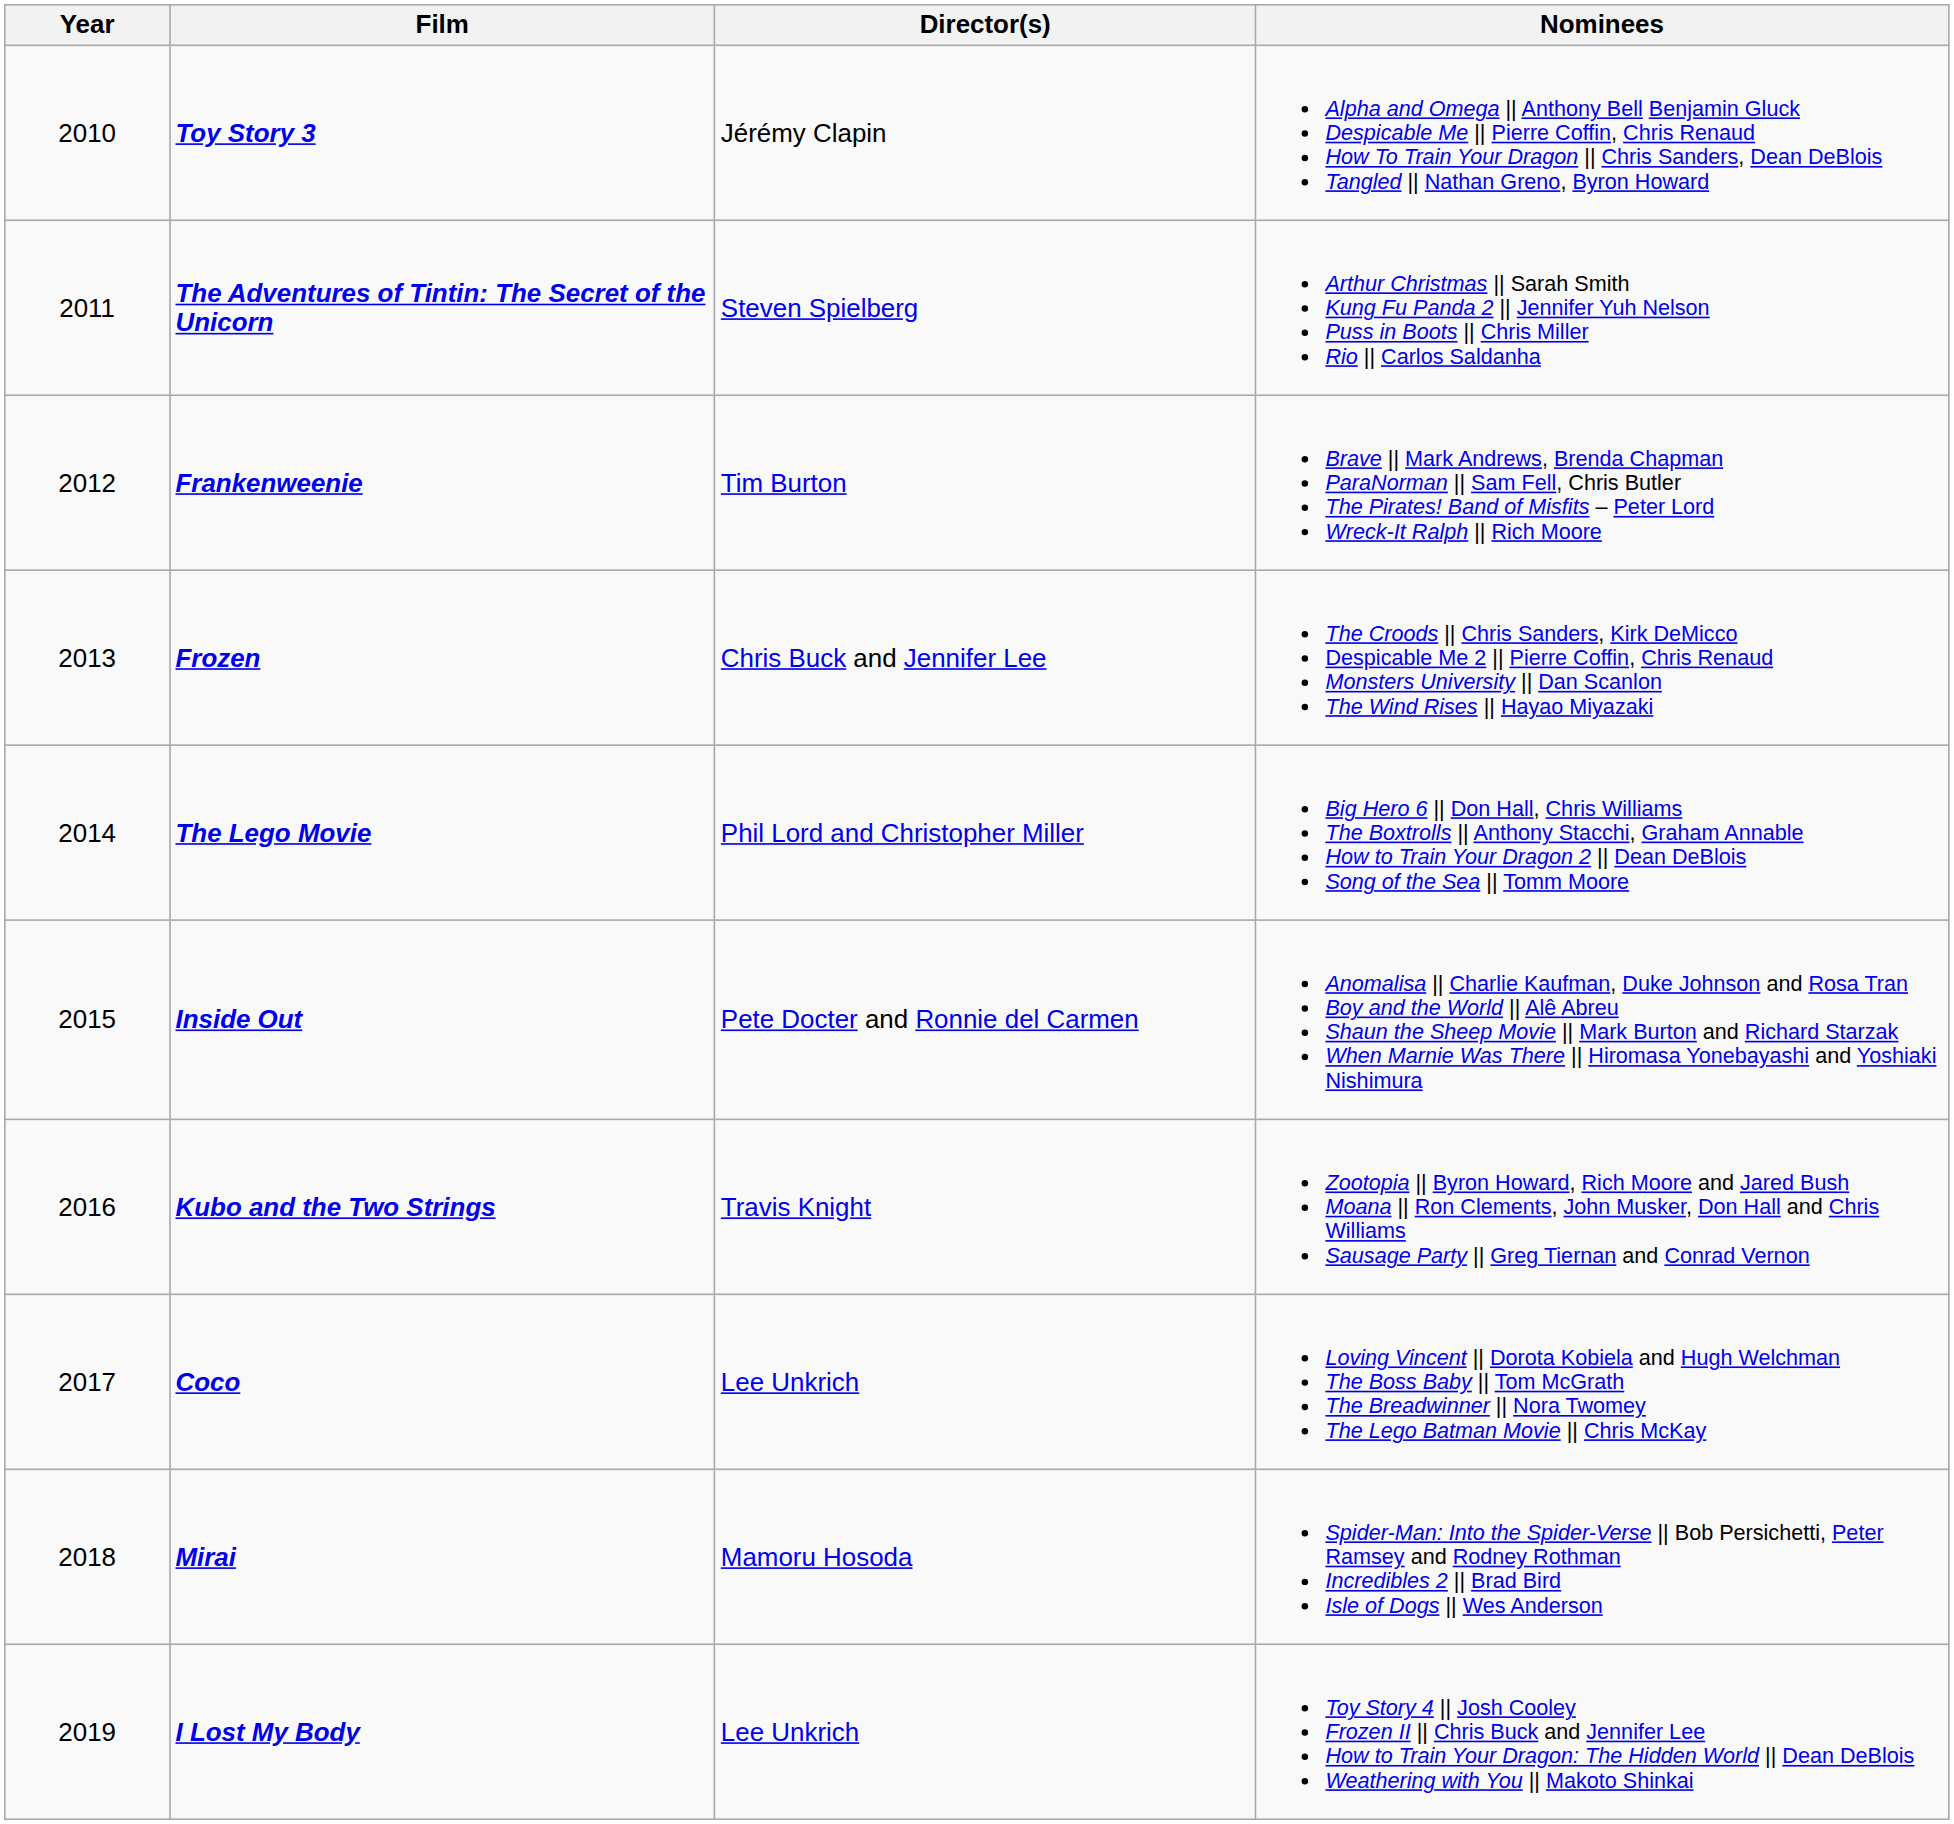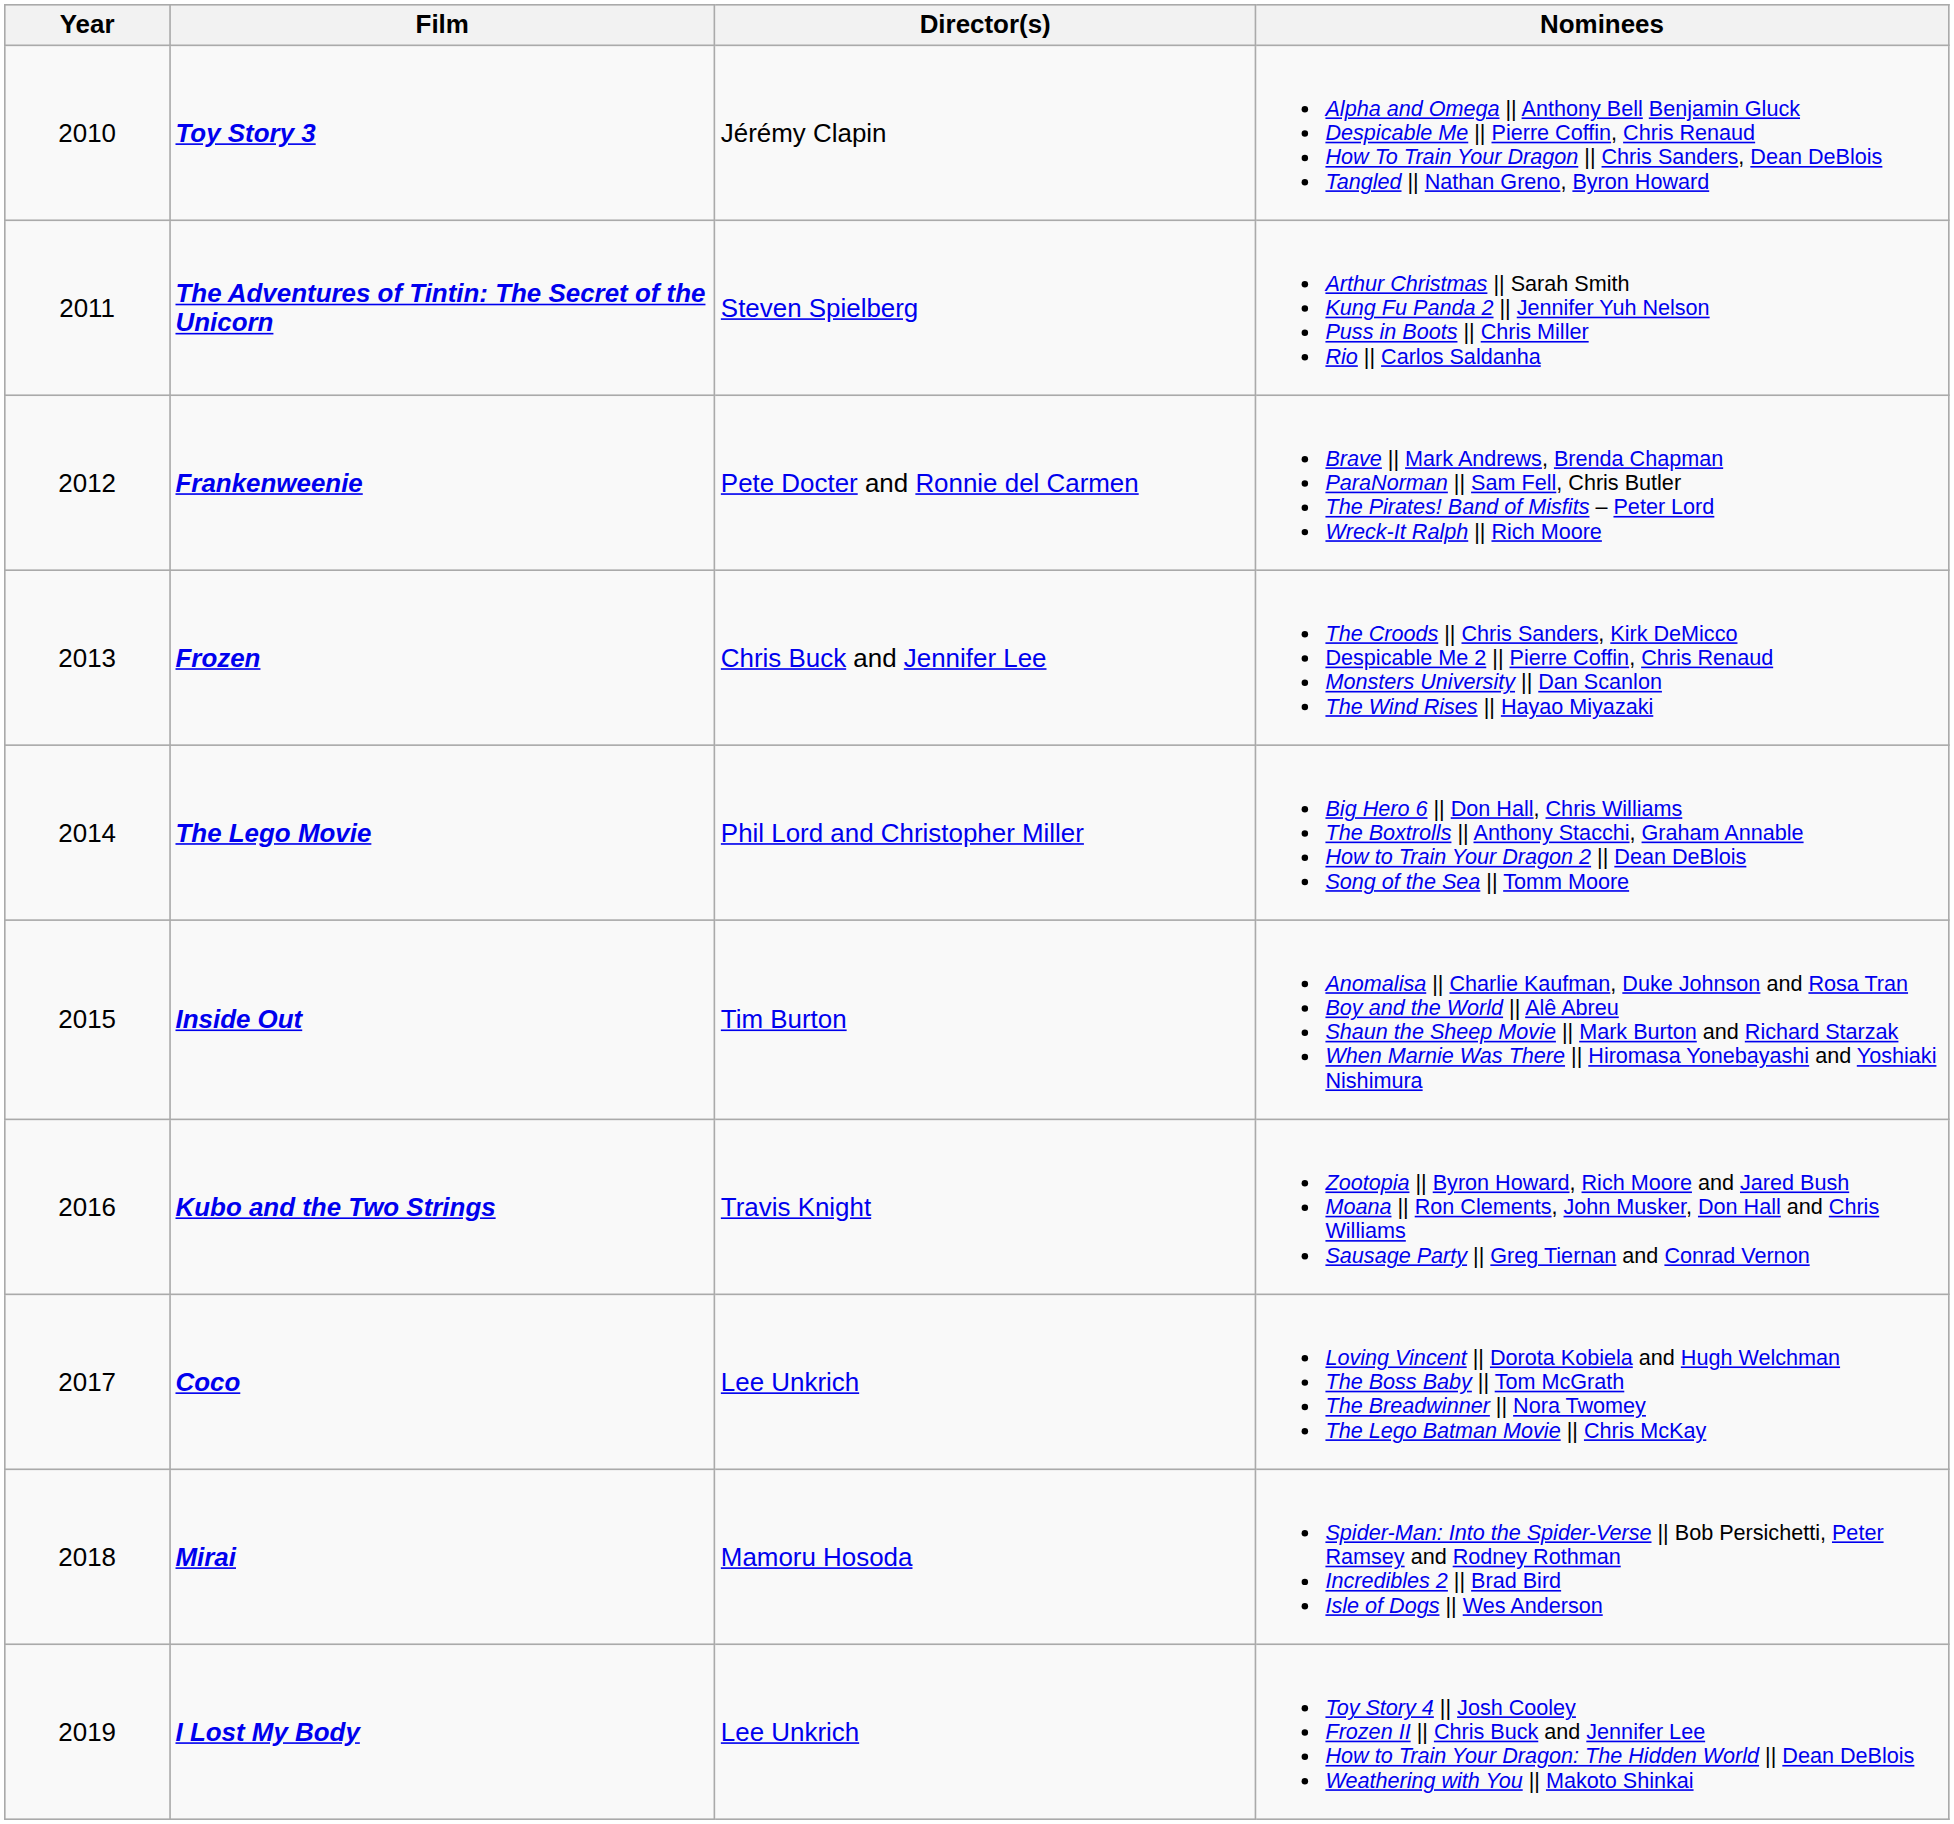 <table class="wikitable" width="95%" cellpadding="5">
 <tr>
 <th width="100"><strong>Year</strong></th>
 <th width="350"><strong>Film</strong></th>
 <th width="350"><strong>Director(s)</strong></th>
 <th width="450"><strong>Nominees</strong></th>
 </tr>
 <tr>
 <td align="center">2010</td>
 <td><strong><em><a href='#'>Toy Story 3</a></em></strong></td>
 <td>Jérémy Clapin</td>
 <td style="font-size:smaller"><br><ul><li><em><a href='#'>Alpha and Omega</a></em> || <a href='#'>Anthony Bell</a> <a href='#'>Benjamin Gluck</a></li><li><em><a href='#'>Despicable Me</a></em> || <a href='#'>Pierre Coffin</a>, <a href='#'>Chris Renaud</a></li><li><em><a href='#'>How To Train Your Dragon</a></em> || <a href='#'>Chris Sanders</a>, <a href='#'>Dean DeBlois</a></li><li><em><a href='#'>Tangled</a></em> || <a href='#'>Nathan Greno</a>, <a href='#'>Byron Howard</a></li></ul></td>
 </tr>
 <tr>
 <td align="center">2011</td>
 <td><strong><em><a href='#'>The Adventures of Tintin: The Secret of the Unicorn</a></em></strong></td>
 <td><a href='#'>Steven Spielberg</a></td>
 <td style="font-size:smaller"><br><ul><li><em><a href='#'>Arthur Christmas</a></em> || Sarah Smith</li><li><em><a href='#'>Kung Fu Panda 2</a></em> || <a href='#'>Jennifer Yuh Nelson</a></li><li><em><a href='#'>Puss in Boots</a></em> || <a href='#'>Chris Miller</a></li><li><em><a href='#'>Rio</a></em> || <a href='#'>Carlos Saldanha</a></li></ul></td>
 </tr>
 <tr>
 <td align="center">2012</td>
 <td><strong><em><a href='#'>Frankenweenie</a></em></strong></td>
-<td><a href='#'>Tim Burton</a></td>
+<td><a href='#'>Pete Docter</a> and <a href='#'>Ronnie del Carmen</a></td>
 <td style="font-size:smaller"><br><ul><li><em><a href='#'>Brave</a></em> || <a href='#'>Mark Andrews</a>, <a href='#'>Brenda Chapman</a></li><li><em><a href='#'>ParaNorman</a></em> || <a href='#'>Sam Fell</a>, Chris Butler</li><li><em><a href='#'>The Pirates! Band of Misfits</a></em> – <a href='#'>Peter Lord</a></li><li><em><a href='#'>Wreck-It Ralph</a></em> || <a href='#'>Rich Moore</a></li></ul></td>
 </tr>
 <tr>
 <td align="center">2013</td>
 <td><strong><em><a href='#'>Frozen</a></em></strong></td>
 <td><a href='#'>Chris Buck</a> and <a href='#'>Jennifer Lee</a></td>
 <td style="font-size:smaller"><br><ul><li><em><a href='#'>The Croods</a></em> || <a href='#'>Chris Sanders</a>, <a href='#'>Kirk DeMicco</a></li><li><a href='#'>Despicable Me 2</a> || <a href='#'>Pierre Coffin</a>, <a href='#'>Chris Renaud</a></li><li><em><a href='#'>Monsters University</a></em> || <a href='#'>Dan Scanlon</a></li><li><em><a href='#'>The Wind Rises</a></em> || <a href='#'>Hayao Miyazaki</a></li></ul></td>
 </tr>
 <tr>
 <td align="center">2014</td>
 <td><strong><em><a href='#'>The Lego Movie</a></em></strong></td>
 <td><a href='#'>Phil Lord and Christopher Miller</a></td>
 <td style="font-size:smaller"><br><ul><li><em><a href='#'>Big Hero 6</a></em> || <a href='#'>Don Hall</a>, <a href='#'>Chris Williams</a></li><li><em><a href='#'>The Boxtrolls</a></em> || <a href='#'>Anthony Stacchi</a>, <a href='#'>Graham Annable</a></li><li><em><a href='#'>How to Train Your Dragon 2</a></em> || <a href='#'>Dean DeBlois</a></li><li><em><a href='#'>Song of the Sea</a></em> || <a href='#'>Tomm Moore</a></li></ul></td>
 </tr>
 <tr>
 <td align="center">2015</td>
 <td><strong><em><a href='#'>Inside Out</a></em></strong></td>
-<td><a href='#'>Pete Docter</a> and <a href='#'>Ronnie del Carmen</a></td>
+<td><a href='#'>Tim Burton</a></td>
 <td style="font-size:smaller"><br><ul><li><em><a href='#'>Anomalisa</a></em> || <a href='#'>Charlie Kaufman</a>, <a href='#'>Duke Johnson</a> and <a href='#'>Rosa Tran</a></li><li><em><a href='#'>Boy and the World</a></em> || <a href='#'>Alê Abreu</a></li><li><em><a href='#'>Shaun the Sheep Movie</a></em> || <a href='#'>Mark Burton</a> and <a href='#'>Richard Starzak</a></li><li><em><a href='#'>When Marnie Was There</a></em> || <a href='#'>Hiromasa Yonebayashi</a> and <a href='#'>Yoshiaki Nishimura</a></li></ul></td>
 </tr>
 <tr>
 <td align="center">2016</td>
 <td><strong><em><a href='#'>Kubo and the Two Strings</a></em></strong></td>
 <td><a href='#'>Travis Knight</a></td>
 <td style="font-size:smaller"><br><ul><li><em><a href='#'>Zootopia</a></em> || <a href='#'>Byron Howard</a>, <a href='#'>Rich Moore</a> and <a href='#'>Jared Bush</a></li><li><em><a href='#'>Moana</a></em> || <a href='#'>Ron Clements</a>, <a href='#'>John Musker</a>, <a href='#'>Don Hall</a> and <a href='#'>Chris Williams</a></li><li><em><a href='#'>Sausage Party</a></em> || <a href='#'>Greg Tiernan</a> and <a href='#'>Conrad Vernon</a></li></ul></td>
 </tr>
 <tr>
 <td align="center">2017</td>
 <td><strong><em><a href='#'>Coco</a></em></strong></td>
 <td><a href='#'>Lee Unkrich</a></td>
 <td style="font-size:smaller"><br><ul><li><em><a href='#'>Loving Vincent</a></em> || <a href='#'>Dorota Kobiela</a> and <a href='#'>Hugh Welchman</a></li><li><em><a href='#'>The Boss Baby</a></em> || <a href='#'>Tom McGrath</a></li><li><em><a href='#'>The Breadwinner</a></em> || <a href='#'>Nora Twomey</a></li><li><em><a href='#'>The Lego Batman Movie</a></em> || <a href='#'>Chris McKay</a></li></ul></td>
 </tr>
 <tr>
 <td align="center">2018</td>
 <td><strong><em><a href='#'>Mirai</a></em></strong></td>
 <td><a href='#'>Mamoru Hosoda</a></td>
 <td style="font-size:smaller"><br><ul><li><em><a href='#'>Spider-Man: Into the Spider-Verse</a></em> || Bob Persichetti, <a href='#'>Peter Ramsey</a> and <a href='#'>Rodney Rothman</a></li><li><em><a href='#'>Incredibles 2</a></em> || <a href='#'>Brad Bird</a></li><li><em><a href='#'>Isle of Dogs</a></em> || <a href='#'>Wes Anderson</a></li></ul></td>
 </tr>
 <tr>
 <td align="center">2019</td>
 <td><strong><em><a href='#'>I Lost My Body</a></em></strong></td>
 <td><a href='#'>Lee Unkrich</a></td>
 <td style="font-size:smaller"><br><ul><li><em><a href='#'>Toy Story 4</a></em> || <a href='#'>Josh Cooley</a></li><li><em><a href='#'>Frozen II</a></em> || <a href='#'>Chris Buck</a> and <a href='#'>Jennifer Lee</a></li><li><em><a href='#'>How to Train Your Dragon: The Hidden World</a></em> || <a href='#'>Dean DeBlois</a></li><li><em><a href='#'>Weathering with You</a></em> || <a href='#'>Makoto Shinkai</a></li></ul></td>
 </tr>
 </table>
